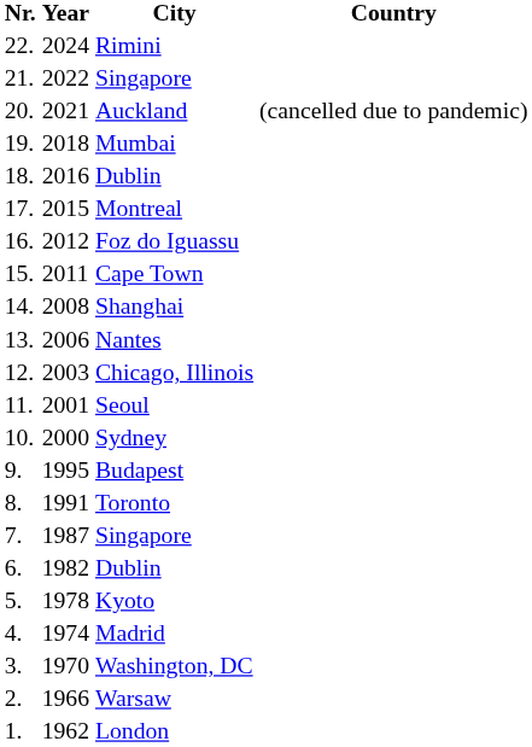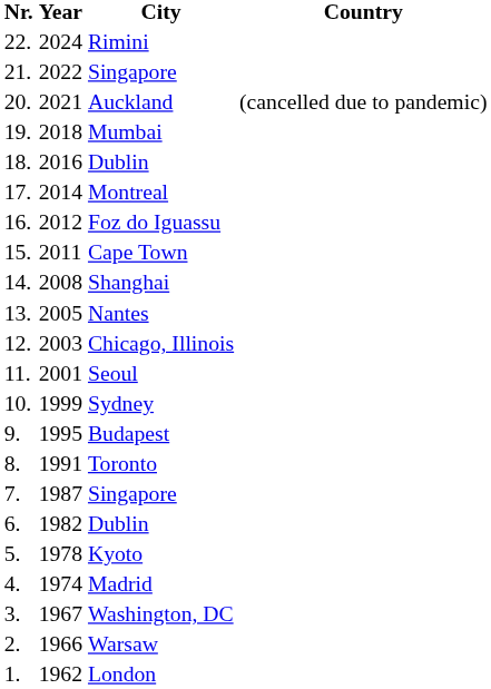 <table>
 <tr>
 <th>Nr.</th>
 <th>Year</th>
 <th>City</th>
 <th>Country</th>
 </tr>
 <tr>
 <td>22.</td>
 <td>2024</td>
 <td><a href='#'>Rimini</a></td>
 <td></td>
 </tr>
 <tr>
 <td>21.</td>
 <td>2022</td>
 <td><a href='#'>Singapore</a></td>
 <td></td>
 </tr>
 <tr>
 <td>20.</td>
 <td>2021</td>
 <td><a href='#'>Auckland</a></td>
 <td> (cancelled due to pandemic)</td>
 </tr>
 <tr>
 <td>19.</td>
 <td>2018</td>
 <td><a href='#'>Mumbai</a></td>
 <td></td>
 </tr>
 <tr>
 <td>18.</td>
 <td>2016</td>
 <td><a href='#'>Dublin</a></td>
 <td></td>
 </tr>
 <tr>
 <td>17.</td>
-<td>2015</td>
+<td>2014</td>
 <td><a href='#'>Montreal</a></td>
 <td></td>
 </tr>
 <tr>
 <td>16.</td>
 <td>2012</td>
 <td><a href='#'>Foz do Iguassu</a></td>
 <td></td>
 </tr>
 <tr>
 <td>15.</td>
 <td>2011</td>
 <td><a href='#'>Cape Town</a></td>
 <td></td>
 </tr>
 <tr>
 <td>14.</td>
 <td>2008</td>
 <td><a href='#'>Shanghai</a></td>
 <td></td>
 </tr>
 <tr>
 <td>13.</td>
-<td>2006</td>
+<td>2005</td>
 <td><a href='#'>Nantes</a></td>
 <td></td>
 </tr>
 <tr>
 <td>12.</td>
 <td>2003</td>
 <td><a href='#'>Chicago, Illinois</a></td>
 <td></td>
 </tr>
 <tr>
 <td>11.</td>
 <td>2001</td>
 <td><a href='#'>Seoul</a></td>
 <td></td>
 </tr>
 <tr>
 <td>10.</td>
-<td>2000</td>
+<td>1999</td>
 <td><a href='#'>Sydney</a></td>
 <td></td>
 </tr>
 <tr>
 <td>9.</td>
 <td>1995</td>
 <td><a href='#'>Budapest</a></td>
 <td></td>
 </tr>
 <tr>
 <td>8.</td>
 <td>1991</td>
 <td><a href='#'>Toronto</a></td>
 <td></td>
 </tr>
 <tr>
 <td>7.</td>
 <td>1987</td>
 <td><a href='#'>Singapore</a></td>
 <td></td>
 </tr>
 <tr>
 <td>6.</td>
 <td>1982</td>
 <td><a href='#'>Dublin</a></td>
 <td></td>
 </tr>
 <tr>
 <td>5.</td>
 <td>1978</td>
 <td><a href='#'>Kyoto</a></td>
 <td></td>
 </tr>
 <tr>
 <td>4.</td>
 <td>1974</td>
 <td><a href='#'>Madrid</a></td>
 <td></td>
 </tr>
 <tr>
 <td>3.</td>
-<td>1970</td>
+<td>1967</td>
 <td><a href='#'>Washington, DC</a></td>
 <td></td>
 </tr>
 <tr>
 <td>2.</td>
 <td>1966</td>
 <td><a href='#'>Warsaw</a></td>
 <td></td>
 </tr>
 <tr>
 <td>1.</td>
 <td>1962</td>
 <td><a href='#'>London</a></td>
 <td></td>
 </tr>
 </table>
